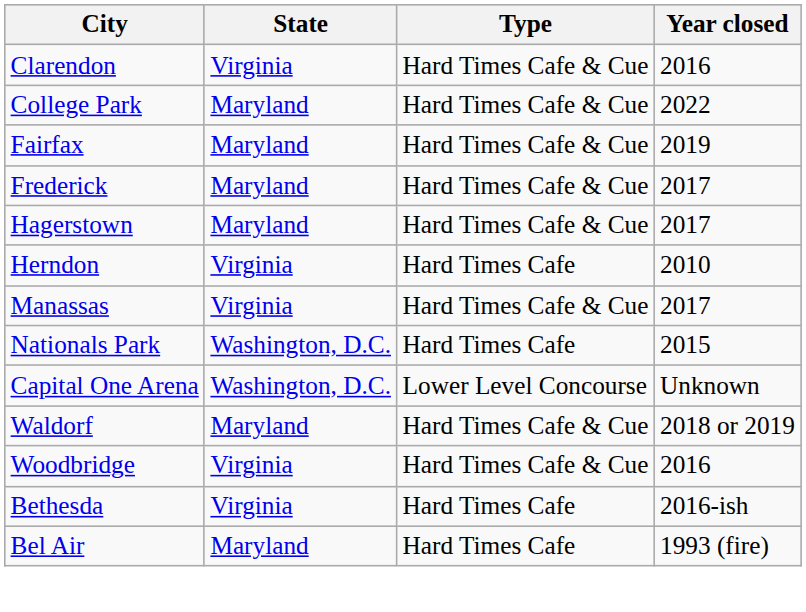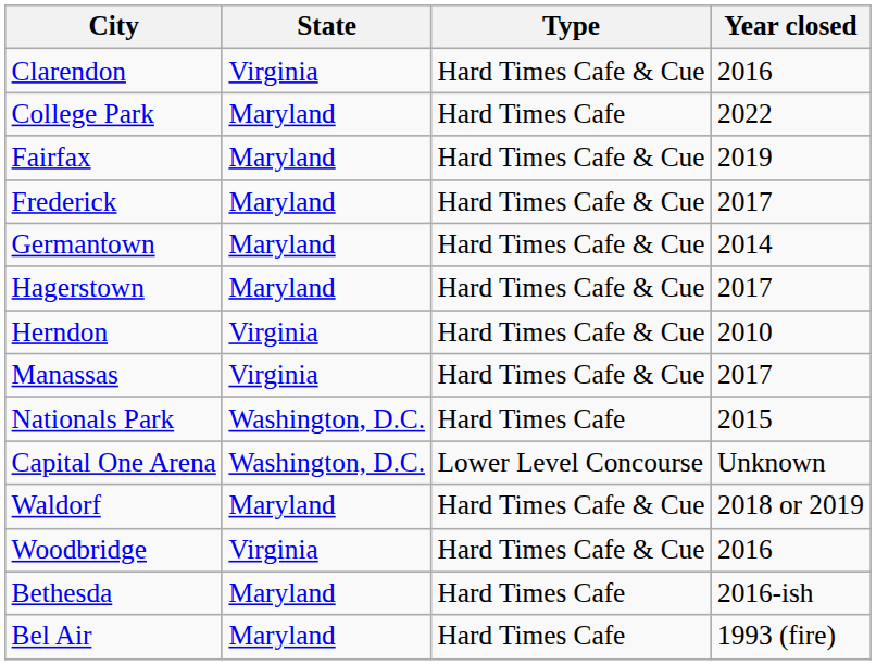 <table class="wikitable sortable">
 <tr>
 <th>City</th>
 <th>State</th>
 <th>Type</th>
 <th>Year closed</th>
 </tr>
 <tr>
 <td><a href='#'>Clarendon</a></td>
 <td><a href='#'>Virginia</a></td>
 <td>Hard Times Cafe & Cue</td>
 <td>2016</td>
 </tr>
 <tr>
 <td><a href='#'>College Park</a></td>
 <td><a href='#'>Maryland</a></td>
-<td>Hard Times Cafe & Cue</td>
+<td>Hard Times Cafe</td>
 <td>2022</td>
 </tr>
 <tr>
 <td><a href='#'>Fairfax</a></td>
 <td><a href='#'>Maryland</a></td>
 <td>Hard Times Cafe & Cue</td>
 <td>2019</td>
 </tr>
 <tr>
 <td><a href='#'>Frederick</a></td>
 <td><a href='#'>Maryland</a></td>
 <td>Hard Times Cafe & Cue</td>
 <td>2017</td>
 </tr>
 <tr>
+<td><a href='#'>Germantown</a></td>
+<td><a href='#'>Maryland</a></td>
+<td>Hard Times Cafe & Cue</td>
+<td>2014</td>
+</tr>
+<tr>
 <td><a href='#'>Hagerstown</a></td>
 <td><a href='#'>Maryland</a></td>
 <td>Hard Times Cafe & Cue</td>
 <td>2017</td>
 </tr>
 <tr>
 <td><a href='#'>Herndon</a></td>
 <td><a href='#'>Virginia</a></td>
-<td>Hard Times Cafe</td>
+<td>Hard Times Cafe & Cue</td>
 <td>2010</td>
 </tr>
 <tr>
 <td><a href='#'>Manassas</a></td>
 <td><a href='#'>Virginia</a></td>
 <td>Hard Times Cafe & Cue</td>
 <td>2017</td>
 </tr>
 <tr>
 <td><a href='#'>Nationals Park</a></td>
 <td><a href='#'>Washington, D.C.</a></td>
 <td>Hard Times Cafe</td>
 <td>2015</td>
 </tr>
 <tr>
 <td><a href='#'>Capital One Arena</a></td>
 <td><a href='#'>Washington, D.C.</a></td>
 <td>Lower Level Concourse</td>
 <td>Unknown</td>
 </tr>
 <tr>
 <td><a href='#'>Waldorf</a></td>
 <td><a href='#'>Maryland</a></td>
 <td>Hard Times Cafe & Cue</td>
 <td>2018 or 2019</td>
 </tr>
 <tr>
 <td><a href='#'>Woodbridge</a></td>
 <td><a href='#'>Virginia</a></td>
 <td>Hard Times Cafe & Cue</td>
 <td>2016</td>
 </tr>
 <tr>
 <td><a href='#'>Bethesda</a></td>
-<td><a href='#'>Virginia</a></td>
+<td><a href='#'>Maryland</a></td>
 <td>Hard Times Cafe</td>
 <td>2016-ish</td>
 </tr>
 <tr>
 <td><a href='#'>Bel Air</a></td>
 <td><a href='#'>Maryland</a></td>
 <td>Hard Times Cafe</td>
 <td>1993 (fire)</td>
 </tr>
 </table>
